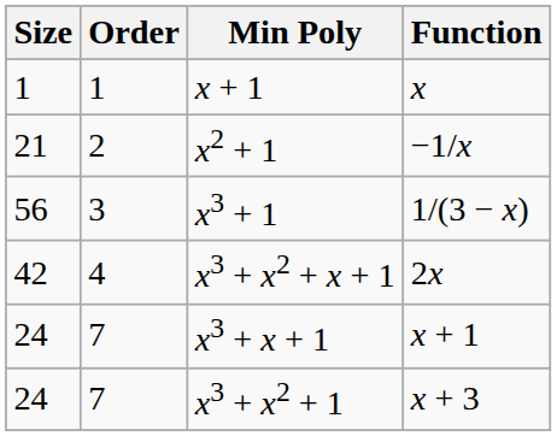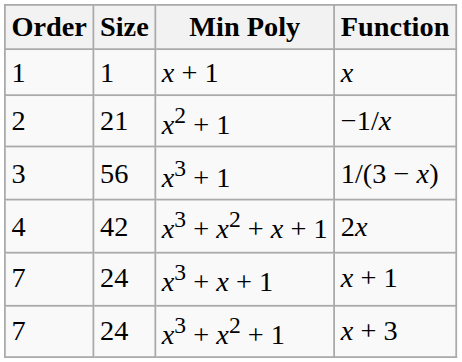 <table class="wikitable sortable">
 <tr>
+<th>Order</th>
 <th>Size</th>
-<th>Order</th>
 <th>Min Poly</th>
 <th>Function</th>
 </tr>
 <tr>
 <td>1</td>
 <td>1</td>
 <td><em>x</em> + 1</td>
 <td><em>x</em></td>
 </tr>
 <tr>
+<td>2</td>
 <td>21</td>
-<td>2</td>
 <td><em>x</em><sup>2</sup> + 1</td>
 <td>−1/<em>x</em></td>
 </tr>
 <tr>
+<td>3</td>
 <td>56</td>
-<td>3</td>
 <td><em>x</em><sup>3</sup> + 1</td>
 <td>1/(3 − <em>x</em>)</td>
 </tr>
 <tr>
+<td>4</td>
 <td>42</td>
-<td>4</td>
 <td><em>x</em><sup>3</sup> + <em>x</em><sup>2</sup> + <em>x</em> + 1</td>
 <td>2<em>x</em></td>
 </tr>
 <tr>
+<td>7</td>
 <td>24</td>
-<td>7</td>
 <td><em>x</em><sup>3</sup> + <em>x</em> + 1</td>
 <td><em>x</em> + 1</td>
 </tr>
 <tr>
+<td>7</td>
 <td>24</td>
-<td>7</td>
 <td><em>x</em><sup>3</sup> + <em>x</em><sup>2</sup> + 1</td>
 <td><em>x</em> + 3</td>
 </tr>
 </table>
